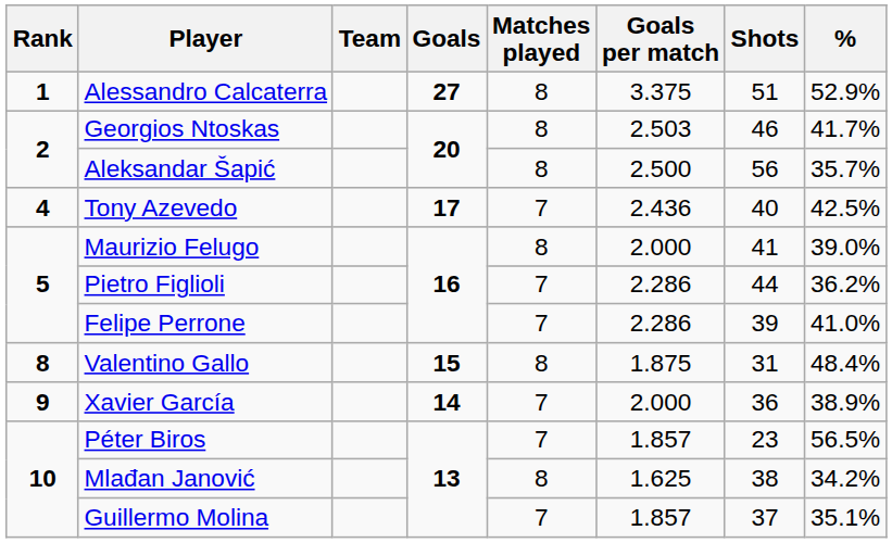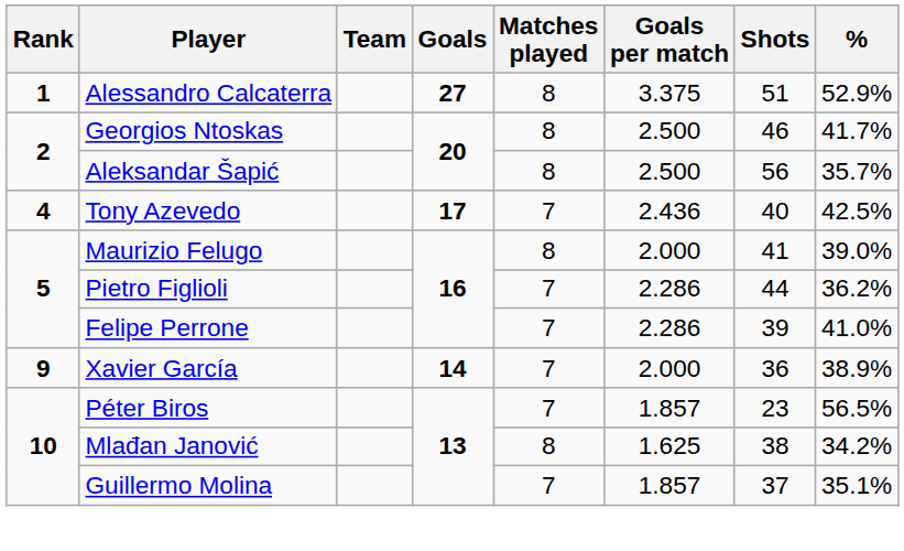 <table class="wikitable sortable" style="text-align: center; font-size: 90%; margin-left: 1em;">
 <tr>
 <th>Rank</th>
 <th>Player</th>
 <th>Team</th>
 <th>Goals</th>
 <th>Matches<br>played</th>
 <th>Goals<br>per match</th>
 <th>Shots</th>
 <th>%</th>
 </tr>
 <tr>
 <td><strong>1</strong></td>
 <td style="text-align: left;" data-sort-value="Calcaterra, Alessandro"><a href='#'>Alessandro Calcaterra</a></td>
 <td style="text-align: left;"></td>
 <td><strong>27</strong></td>
 <td>8</td>
 <td>3.375</td>
 <td>51</td>
 <td>52.9%</td>
 </tr>
 <tr>
 <td rowspan="2"><strong>2</strong></td>
 <td style="text-align: left;" data-sort-value="Ntoskas, Georgios"><a href='#'>Georgios Ntoskas</a></td>
 <td style="text-align: left;"></td>
 <td rowspan="2"><strong>20</strong></td>
 <td>8</td>
-<td>2.503</td>
+<td>2.500</td>
 <td>46</td>
 <td>41.7%</td>
 </tr>
 <tr>
 <td style="text-align: left;" data-sort-value="Šapić, Aleksandar"><a href='#'>Aleksandar Šapić</a></td>
 <td style="text-align: left;"></td>
 <td>8</td>
 <td>2.500</td>
 <td>56</td>
 <td>35.7%</td>
 </tr>
 <tr>
 <td><strong>4</strong></td>
 <td style="text-align: left;" data-sort-value="Azevedo, Tony"><a href='#'>Tony Azevedo</a></td>
 <td style="text-align: left;"></td>
 <td><strong>17</strong></td>
 <td>7</td>
 <td>2.436</td>
 <td>40</td>
 <td>42.5%</td>
 </tr>
 <tr>
 <td rowspan="3"><strong>5</strong></td>
 <td style="text-align: left;" data-sort-value="Felugo, Maurizio"><a href='#'>Maurizio Felugo</a></td>
 <td style="text-align: left;"></td>
 <td rowspan="3"><strong>16</strong></td>
 <td>8</td>
 <td>2.000</td>
 <td>41</td>
 <td>39.0%</td>
 </tr>
 <tr>
 <td style="text-align: left;" data-sort-value="Figlioli, Pietro"><a href='#'>Pietro Figlioli</a></td>
 <td style="text-align: left;"></td>
 <td>7</td>
 <td>2.286</td>
 <td>44</td>
 <td>36.2%</td>
 </tr>
 <tr>
 <td style="text-align: left;" data-sort-value="Perrone, Felipe"><a href='#'>Felipe Perrone</a></td>
 <td style="text-align: left;"></td>
 <td>7</td>
 <td>2.286</td>
 <td>39</td>
 <td>41.0%</td>
 </tr>
 <tr>
-<td><strong>8</strong></td>
-<td style="text-align: left;" data-sort-value="Gallo, Valentino"><a href='#'>Valentino Gallo</a></td>
-<td style="text-align: left;"></td>
-<td><strong>15</strong></td>
-<td>8</td>
-<td>1.875</td>
-<td>31</td>
-<td>48.4%</td>
-</tr>
-<tr>
 <td><strong>9</strong></td>
 <td style="text-align: left;" data-sort-value="García, Xavier"><a href='#'>Xavier García</a></td>
 <td style="text-align: left;"></td>
 <td><strong>14</strong></td>
 <td>7</td>
 <td>2.000</td>
 <td>36</td>
 <td>38.9%</td>
 </tr>
 <tr>
 <td rowspan="3"><strong>10</strong></td>
 <td style="text-align: left;" data-sort-value="Biros, Péter"><a href='#'>Péter Biros</a></td>
 <td style="text-align: left;"></td>
 <td rowspan="3"><strong>13</strong></td>
 <td>7</td>
 <td>1.857</td>
 <td>23</td>
 <td>56.5%</td>
 </tr>
 <tr>
 <td style="text-align: left;" data-sort-value="Janović, Mlađan"><a href='#'>Mlađan Janović</a></td>
 <td style="text-align: left;"></td>
 <td>8</td>
 <td>1.625</td>
 <td>38</td>
 <td>34.2%</td>
 </tr>
 <tr>
 <td style="text-align: left;" data-sort-value="Molina, Guillermo"><a href='#'>Guillermo Molina</a></td>
 <td style="text-align: left;"></td>
 <td>7</td>
 <td>1.857</td>
 <td>37</td>
 <td>35.1%</td>
 </tr>
 </table>
